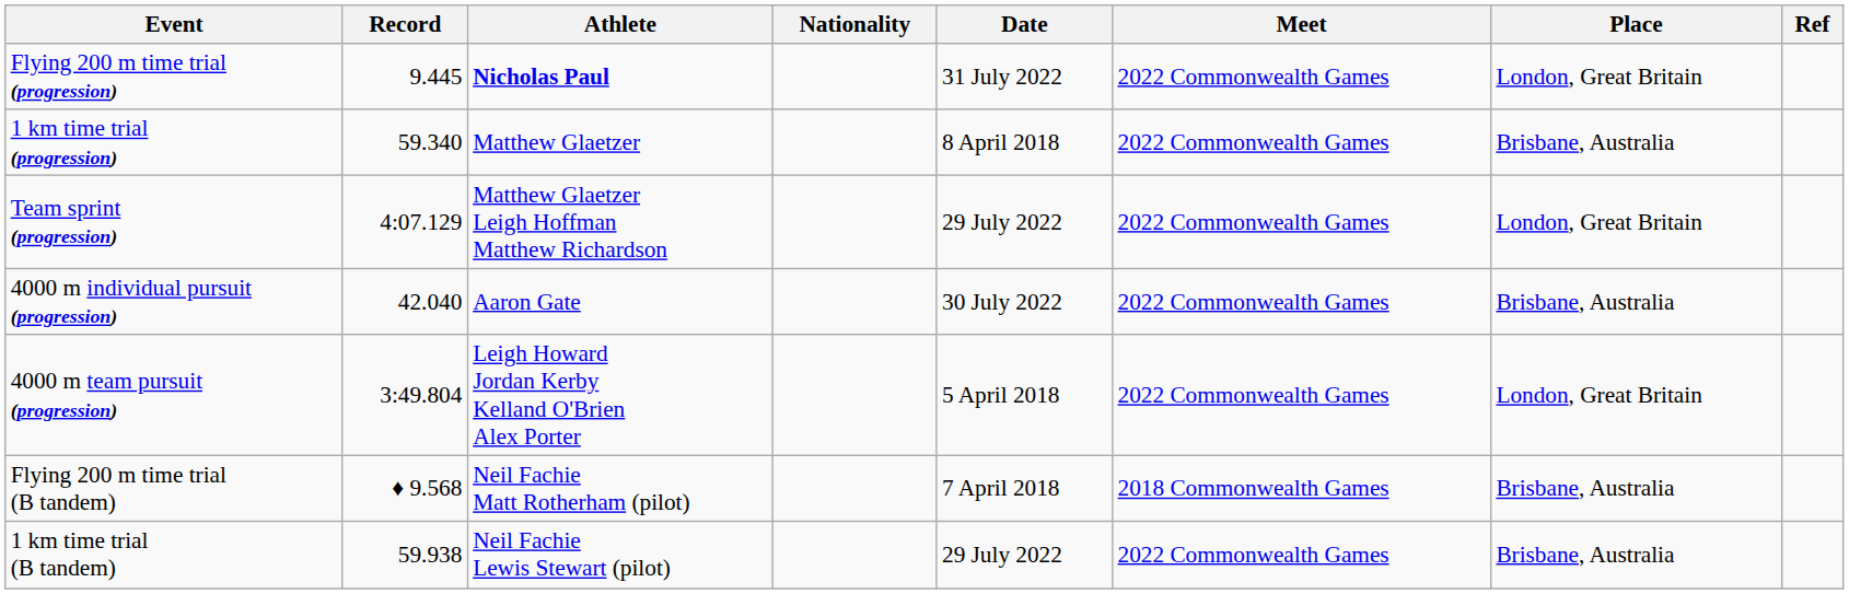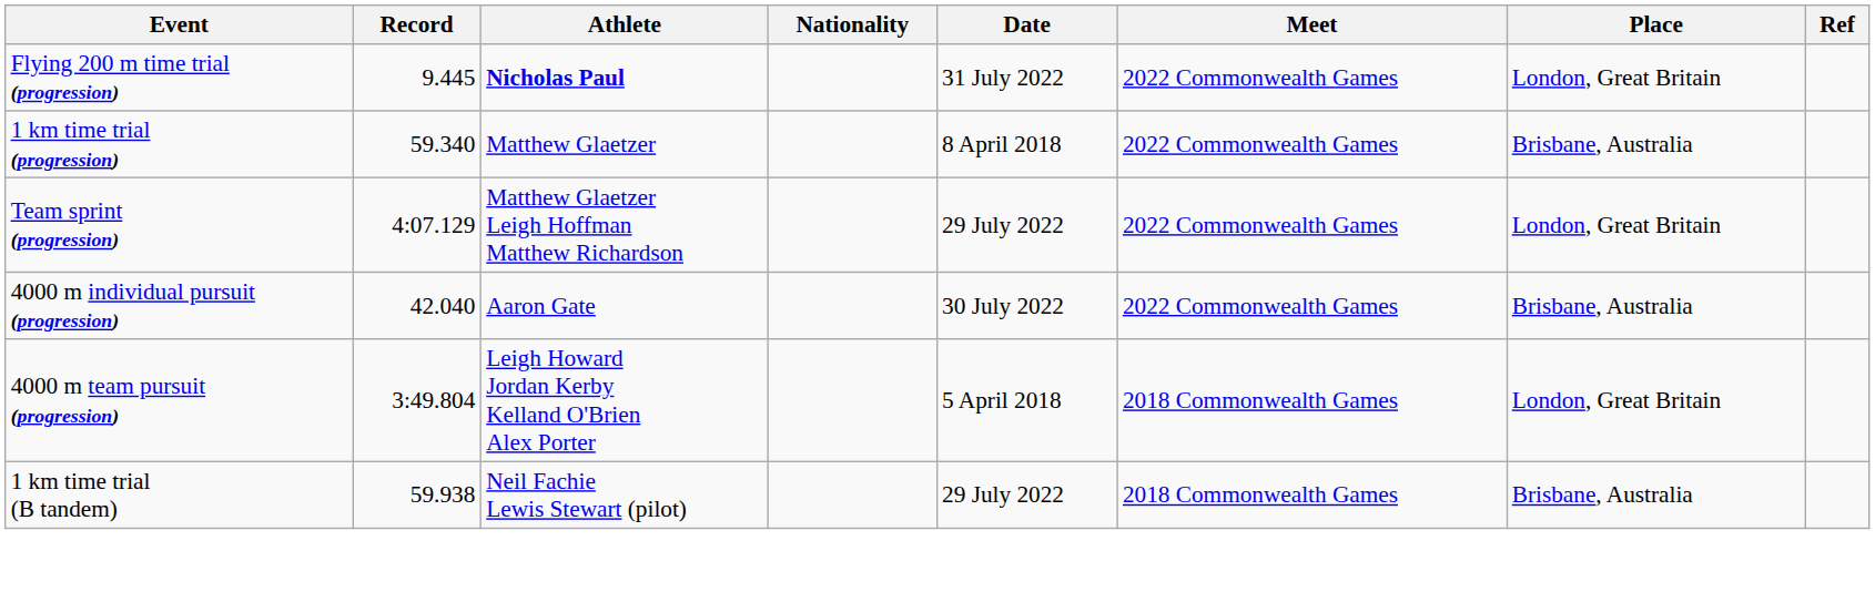 <table class="wikitable" style="font-size:95%; width: 95%;">
 <tr>
 <th>Event</th>
 <th>Record</th>
 <th>Athlete</th>
 <th>Nationality</th>
 <th>Date</th>
 <th>Meet</th>
 <th>Place</th>
 <th>Ref</th>
 </tr>
 <tr>
 <td><a href='#'>Flying 200 m time trial</a><br><small><em> <strong>(<a href='#'>progression</a>)</strong> </em></small></td>
 <td align=right>9.445</td>
 <td><strong><a href='#'>Nicholas Paul</a></strong></td>
 <td></td>
 <td>31 July 2022</td>
 <td><a href='#'>2022 Commonwealth Games</a></td>
 <td><a href='#'>London</a>, Great Britain</td>
 <td></td>
 </tr>
 <tr>
 <td><a href='#'>1 km time trial</a><br><small><em> <strong>(<a href='#'>progression</a>)</strong> </em></small></td>
 <td align=right>59.340</td>
 <td><a href='#'>Matthew Glaetzer</a></td>
 <td></td>
 <td>8 April 2018</td>
 <td><a href='#'>2022 Commonwealth Games</a></td>
 <td><a href='#'>Brisbane</a>, Australia</td>
 <td></td>
 </tr>
 <tr>
 <td><a href='#'>Team sprint</a><br><small><em> <strong>(<a href='#'>progression</a>)</strong> </em></small></td>
 <td align=right>4:07.129</td>
 <td><a href='#'>Matthew Glaetzer</a><br><a href='#'>Leigh Hoffman</a><br><a href='#'>Matthew Richardson</a></td>
 <td></td>
 <td>29 July 2022</td>
 <td><a href='#'>2022 Commonwealth Games</a></td>
 <td><a href='#'>London</a>, Great Britain</td>
 <td></td>
 </tr>
 <tr>
 <td>4000 m <a href='#'>individual pursuit</a><br><small><em> <strong>(<a href='#'>progression</a>)</strong> </em></small></td>
 <td align=right>42.040</td>
 <td><a href='#'>Aaron Gate</a></td>
 <td></td>
 <td>30 July 2022</td>
 <td><a href='#'>2022 Commonwealth Games</a></td>
 <td><a href='#'>Brisbane</a>, Australia</td>
 <td></td>
 </tr>
 <tr>
 <td>4000 m <a href='#'>team pursuit</a><br><small><em> <strong>(<a href='#'>progression</a>)</strong> </em></small></td>
 <td align=right>3:49.804</td>
 <td><a href='#'>Leigh Howard</a><br><a href='#'>Jordan Kerby</a><br><a href='#'>Kelland O'Brien</a><br><a href='#'>Alex Porter</a></td>
 <td></td>
 <td>5 April 2018</td>
-<td><a href='#'>2022 Commonwealth Games</a></td>
+<td><a href='#'>2018 Commonwealth Games</a></td>
 <td><a href='#'>London</a>, Great Britain</td>
-<td></td>
-</tr>
-<tr>
-<td>Flying 200 m time trial<br>(B tandem)</td>
-<td align=right>♦ 9.568</td>
-<td><a href='#'>Neil Fachie</a><br><a href='#'>Matt Rotherham</a> (pilot)</td>
-<td></td>
-<td>7 April 2018</td>
-<td><a href='#'>2018 Commonwealth Games</a></td>
-<td><a href='#'>Brisbane</a>, Australia</td>
 <td></td>
 </tr>
 <tr>
 <td>1 km time trial<br>(B tandem)</td>
 <td align=right>59.938</td>
 <td><a href='#'>Neil Fachie</a><br><a href='#'>Lewis Stewart</a> (pilot)</td>
 <td></td>
 <td>29 July 2022</td>
-<td><a href='#'>2022 Commonwealth Games</a></td>
+<td><a href='#'>2018 Commonwealth Games</a></td>
 <td><a href='#'>Brisbane</a>, Australia</td>
 <td></td>
 </tr>
 </table>
